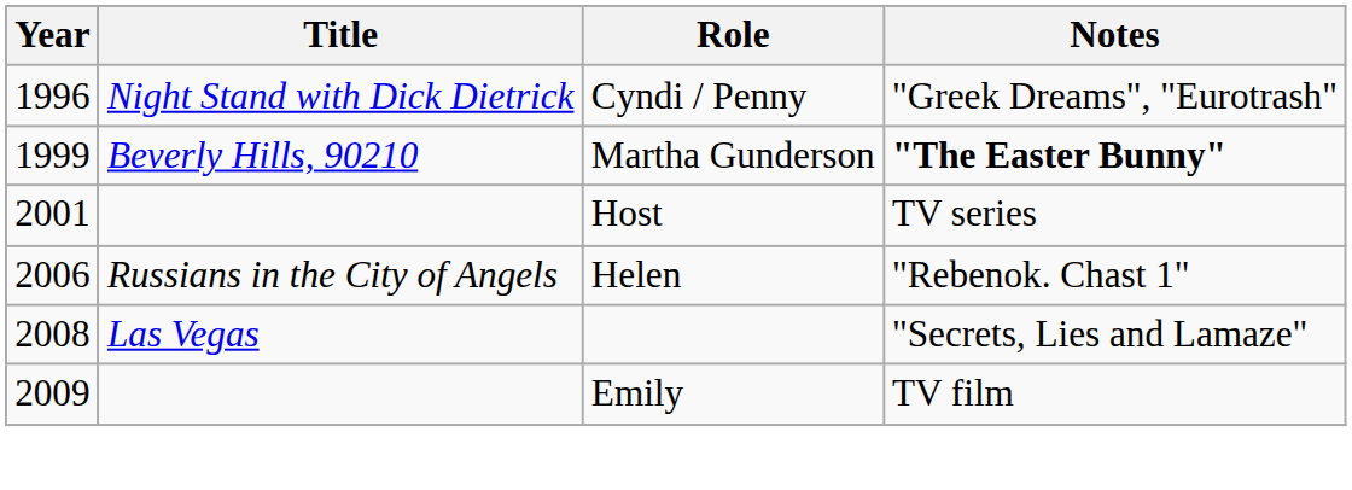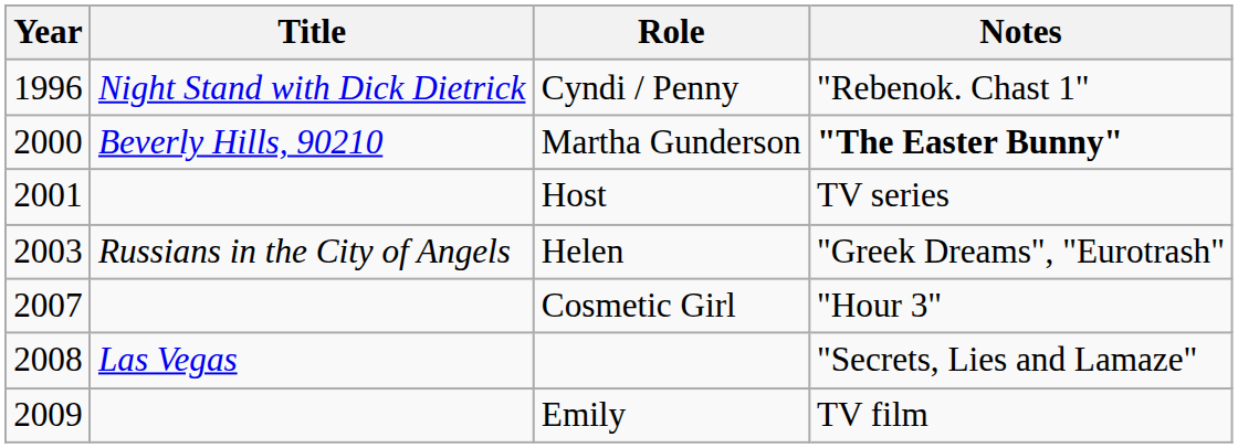 <table class="wikitable sortable">
 <tr>
 <th>Year</th>
 <th>Title</th>
 <th>Role</th>
 <th class="unsortable">Notes</th>
 </tr>
 <tr>
 <td>1996</td>
 <td><em><a href='#'>Night Stand with Dick Dietrick</a></em></td>
 <td>Cyndi / Penny</td>
-<td>"Greek Dreams", "Eurotrash"</td>
+<td>"Rebenok. Chast 1"</td>
 </tr>
 <tr>
-<td>1999</td>
+<td>2000</td>
 <td><em><a href='#'>Beverly Hills, 90210</a></em></td>
 <td>Martha Gunderson</td>
 <td><strong>"The Easter Bunny"</strong></td>
 </tr>
 <tr>
 <td>2001</td>
 <td><em></em></td>
 <td>Host</td>
 <td>TV series</td>
 </tr>
 <tr>
-<td>2006</td>
+<td>2003</td>
 <td><em>Russians in the City of Angels</em></td>
 <td>Helen</td>
-<td>"Rebenok. Chast 1"</td>
+<td>"Greek Dreams", "Eurotrash"</td>
+</tr>
+<tr>
+<td>2007</td>
+<td><em></em></td>
+<td>Cosmetic Girl</td>
+<td>"Hour 3"</td>
 </tr>
 <tr>
 <td>2008</td>
 <td><em><a href='#'>Las Vegas</a></em></td>
 <td></td>
 <td>"Secrets, Lies and Lamaze"</td>
 </tr>
 <tr>
 <td>2009</td>
 <td><em></em></td>
 <td>Emily</td>
 <td>TV film</td>
 </tr>
 </table>
